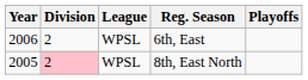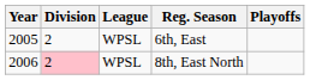 <table class="wikitable">
 <tr>
 <th>Year</th>
 <th>Division</th>
 <th>League</th>
 <th>Reg. Season</th>
 <th>Playoffs</th>
 </tr>
 <tr>
-<td>2006</td>
+<td>2005</td>
 <td>2</td>
 <td>WPSL</td>
 <td>6th, East</td>
 <td></td>
 </tr>
 <tr>
-<td>2005</td>
+<td>2006</td>
 <td style="background: pink;">2</td>
 <td>WPSL</td>
 <td>8th, East North</td>
 <td></td>
 </tr>
 </table>
